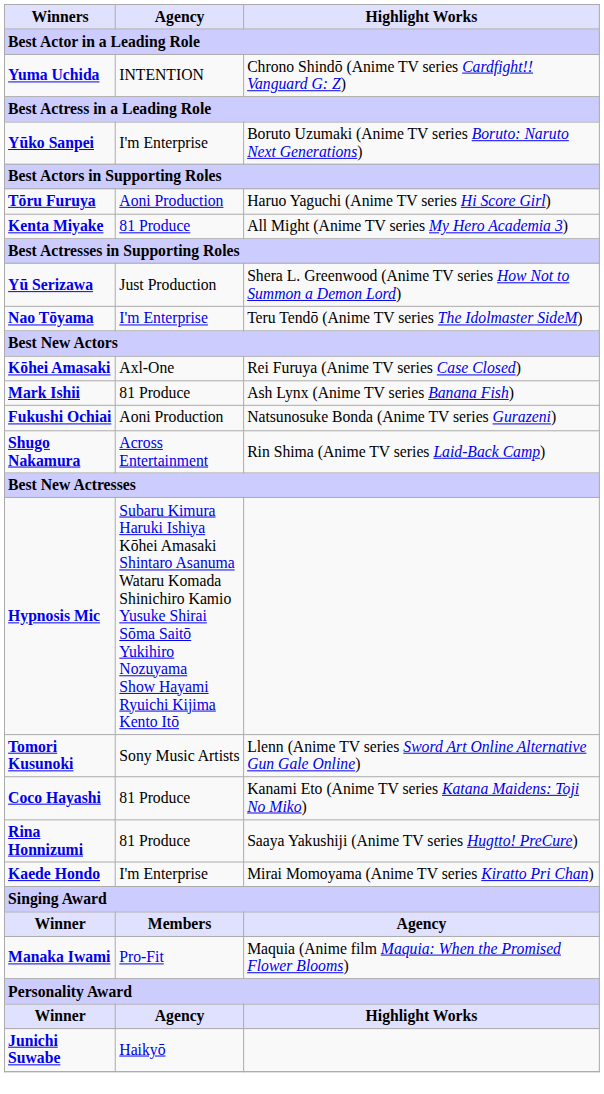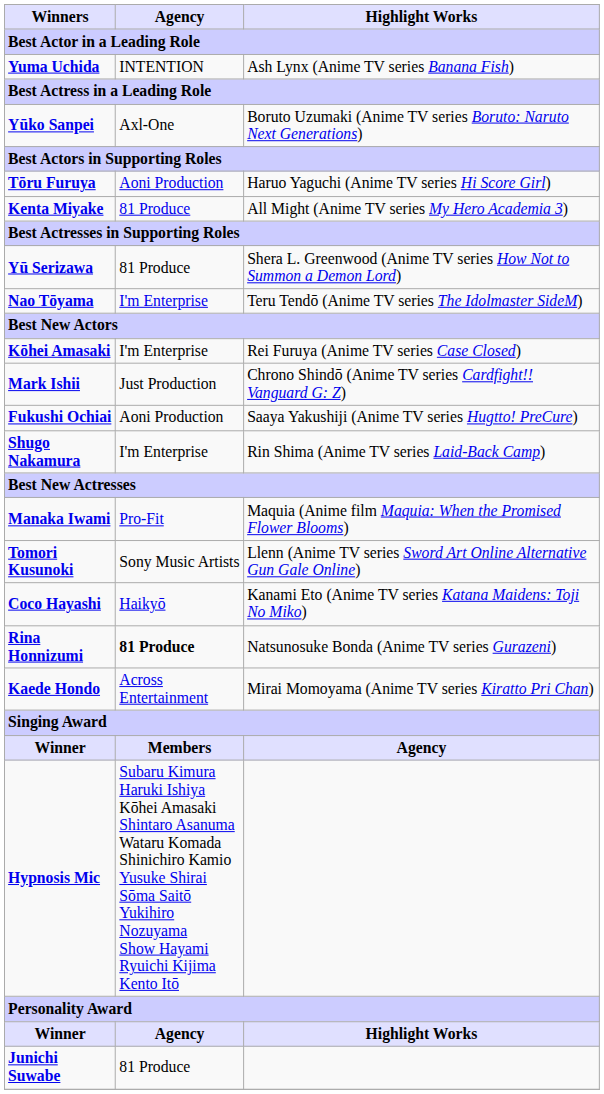 <table class="wikitable">
 <tr>
 <th style="background: #e0e0ff">Winners</th>
 <th style="background: #e0e0ff">Agency</th>
 <th style="background: #e0e0ff">Highlight Works</th>
 </tr>
 <tr>
 <td colspan="3" style="background: #ccccff"><strong>Best Actor in a Leading Role</strong></td>
 </tr>
 <tr>
 <td><strong><a href='#'>Yuma Uchida</a></strong></td>
 <td>INTENTION</td>
-<td>Chrono Shindō (Anime TV series <em><a href='#'>Cardfight!! Vanguard G: Z</a></em>)</td>
+<td>Ash Lynx (Anime TV series <em><a href='#'>Banana Fish</a></em>)</td>
 </tr>
 <tr>
 <td colspan="3" style="background: #ccccff"><strong>Best Actress in a Leading Role</strong></td>
 </tr>
 <tr>
 <td><strong><a href='#'>Yūko Sanpei</a></strong></td>
-<td>I'm Enterprise</td>
+<td>Axl-One</td>
 <td>Boruto Uzumaki (Anime TV series <em><a href='#'>Boruto: Naruto Next Generations</a></em>)</td>
 </tr>
 <tr>
 <td colspan="3" style="background: #ccccff"><strong>Best Actors in Supporting Roles</strong></td>
 </tr>
 <tr>
 <td><strong><a href='#'>Tōru Furuya</a></strong></td>
 <td><a href='#'>Aoni Production</a></td>
 <td>Haruo Yaguchi (Anime TV series <em><a href='#'>Hi Score Girl</a></em>)</td>
 </tr>
 <tr>
 <td><strong><a href='#'>Kenta Miyake</a></strong></td>
 <td><a href='#'>81 Produce</a></td>
 <td>All Might (Anime TV series <em><a href='#'>My Hero Academia 3</a></em>)</td>
 </tr>
 <tr>
 <td colspan="3" style="background: #ccccff"><strong>Best Actresses in Supporting Roles</strong></td>
 </tr>
 <tr>
 <td><strong><a href='#'>Yū Serizawa</a></strong></td>
-<td>Just Production</td>
+<td>81 Produce</td>
 <td>Shera L. Greenwood (Anime TV series <em><a href='#'>How Not to Summon a Demon Lord</a></em>)</td>
 </tr>
 <tr>
 <td><strong><a href='#'>Nao Tōyama</a></strong></td>
 <td><a href='#'>I'm Enterprise</a></td>
 <td>Teru Tendō (Anime TV series <em><a href='#'>The Idolmaster SideM</a></em>)</td>
 </tr>
 <tr>
 <td colspan="3" style="background: #ccccff"><strong>Best New Actors</strong></td>
 </tr>
 <tr>
 <td><strong><a href='#'>Kōhei Amasaki</a></strong></td>
-<td>Axl-One</td>
+<td>I'm Enterprise</td>
 <td>Rei Furuya (Anime TV series <em><a href='#'>Case Closed</a></em>)</td>
 </tr>
 <tr>
 <td><strong><a href='#'>Mark Ishii</a></strong></td>
-<td>81 Produce</td>
-<td>Ash Lynx (Anime TV series <em><a href='#'>Banana Fish</a></em>)</td>
+<td>Just Production</td>
+<td>Chrono Shindō (Anime TV series <em><a href='#'>Cardfight!! Vanguard G: Z</a></em>)</td>
 </tr>
 <tr>
 <td><strong><a href='#'>Fukushi Ochiai</a></strong></td>
 <td>Aoni Production</td>
-<td>Natsunosuke Bonda (Anime TV series <em><a href='#'>Gurazeni</a></em>)</td>
+<td>Saaya Yakushiji (Anime TV series <em><a href='#'>Hugtto! PreCure</a></em>)</td>
 </tr>
 <tr>
 <td><strong><a href='#'>Shugo Nakamura</a></strong></td>
-<td><a href='#'>Across Entertainment</a></td>
+<td>I'm Enterprise</td>
 <td>Rin Shima (Anime TV series <em><a href='#'>Laid-Back Camp</a></em>)</td>
 </tr>
 <tr>
 <td colspan="3" style="background: #ccccff"><strong>Best New Actresses</strong></td>
 </tr>
 <tr>
-<td><strong><a href='#'>Hypnosis Mic</a></strong></td>
-<td><a href='#'>Subaru Kimura</a><br><a href='#'>Haruki Ishiya</a><br>Kōhei Amasaki<br><a href='#'>Shintaro Asanuma</a><br>Wataru Komada<br>Shinichiro Kamio<br><a href='#'>Yusuke Shirai</a><br><a href='#'>Sōma Saitō</a><br><a href='#'>Yukihiro Nozuyama</a><br><a href='#'>Show Hayami</a><br><a href='#'>Ryuichi Kijima</a><br><a href='#'>Kento Itō</a></td>
-<td></td>
+<td><strong><a href='#'>Manaka Iwami</a></strong></td>
+<td><a href='#'>Pro-Fit</a></td>
+<td>Maquia (Anime film <em><a href='#'>Maquia: When the Promised Flower Blooms</a></em>)</td>
 </tr>
 <tr>
 <td><strong><a href='#'>Tomori Kusunoki</a></strong></td>
 <td>Sony Music Artists</td>
 <td>Llenn (Anime TV series <em><a href='#'>Sword Art Online Alternative Gun Gale Online</a></em>)</td>
 </tr>
 <tr>
 <td><strong><a href='#'>Coco Hayashi</a></strong></td>
-<td>81 Produce</td>
+<td><a href='#'>Haikyō</a></td>
 <td>Kanami Eto (Anime TV series <em><a href='#'>Katana Maidens: Toji No Miko</a></em>)</td>
 </tr>
 <tr>
 <td><strong><a href='#'>Rina Honnizumi</a></strong></td>
-<td>81 Produce</td>
-<td>Saaya Yakushiji (Anime TV series <em><a href='#'>Hugtto! PreCure</a></em>)</td>
+<td><strong>81 Produce</strong></td>
+<td>Natsunosuke Bonda (Anime TV series <em><a href='#'>Gurazeni</a></em>)</td>
 </tr>
 <tr>
 <td><strong><a href='#'>Kaede Hondo</a></strong></td>
-<td>I'm Enterprise</td>
+<td><a href='#'>Across Entertainment</a></td>
 <td>Mirai Momoyama (Anime TV series <em><a href='#'>Kiratto Pri Chan</a></em>)</td>
 </tr>
 <tr>
 <td colspan="3" style="background: #ccccff"><strong>Singing Award</strong></td>
 </tr>
 <tr>
 <th style="background: #e0e0ff">Winner</th>
 <th style="background: #e0e0ff">Members</th>
 <th style="background: #e0e0ff">Agency</th>
 </tr>
 <tr>
-<td><strong><a href='#'>Manaka Iwami</a></strong></td>
-<td><a href='#'>Pro-Fit</a></td>
-<td>Maquia (Anime film <em><a href='#'>Maquia: When the Promised Flower Blooms</a></em>)</td>
+<td><strong><a href='#'>Hypnosis Mic</a></strong></td>
+<td><a href='#'>Subaru Kimura</a><br><a href='#'>Haruki Ishiya</a><br>Kōhei Amasaki<br><a href='#'>Shintaro Asanuma</a><br>Wataru Komada<br>Shinichiro Kamio<br><a href='#'>Yusuke Shirai</a><br><a href='#'>Sōma Saitō</a><br><a href='#'>Yukihiro Nozuyama</a><br><a href='#'>Show Hayami</a><br><a href='#'>Ryuichi Kijima</a><br><a href='#'>Kento Itō</a></td>
+<td></td>
 </tr>
 <tr>
 <td colspan="3" style="background: #ccccff"><strong>Personality Award</strong></td>
 </tr>
 <tr>
 <th style="background: #e0e0ff">Winner</th>
 <th style="background: #e0e0ff">Agency</th>
 <th style="background: #e0e0ff">Highlight Works</th>
 </tr>
 <tr>
 <td><strong><a href='#'>Junichi Suwabe</a></strong></td>
-<td><a href='#'>Haikyō</a></td>
+<td>81 Produce</td>
 <td></td>
 </tr>
 <tr>
 </tr>
 </table>
